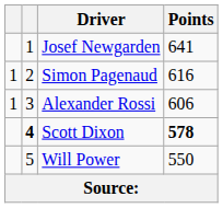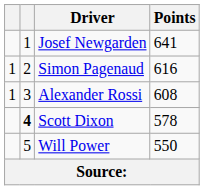 <table class="wikitable" style="font-size: 95%;">
 <tr>
 <th scope="col"></th>
 <th scope="col"></th>
 <th scope="col">Driver</th>
 <th scope="col">Points</th>
 </tr>
 <tr>
 <td align="left"></td>
 <td align="center">1</td>
 <td> <a href='#'>Josef Newgarden</a></td>
 <td align="left">641</td>
 </tr>
 <tr>
 <td align="left"> 1</td>
 <td align="center">2</td>
 <td> <a href='#'>Simon Pagenaud</a></td>
 <td align="left">616</td>
 </tr>
 <tr>
 <td align="left"> 1</td>
 <td align="center">3</td>
 <td> <a href='#'>Alexander Rossi</a></td>
-<td align="left">606</td>
+<td align="left">608</td>
 </tr>
 <tr>
 <td align="left"></td>
 <td align="center"><strong>4</strong></td>
 <td> <a href='#'>Scott Dixon</a></td>
-<td align="left"><strong>578</strong></td>
+<td align="left">578</td>
 </tr>
 <tr>
 <td align="left"></td>
 <td align="center">5</td>
 <td> <a href='#'>Will Power</a></td>
 <td align="left">550</td>
 </tr>
 <tr>
 <th colspan=4>Source:</th>
 </tr>
 </table>
